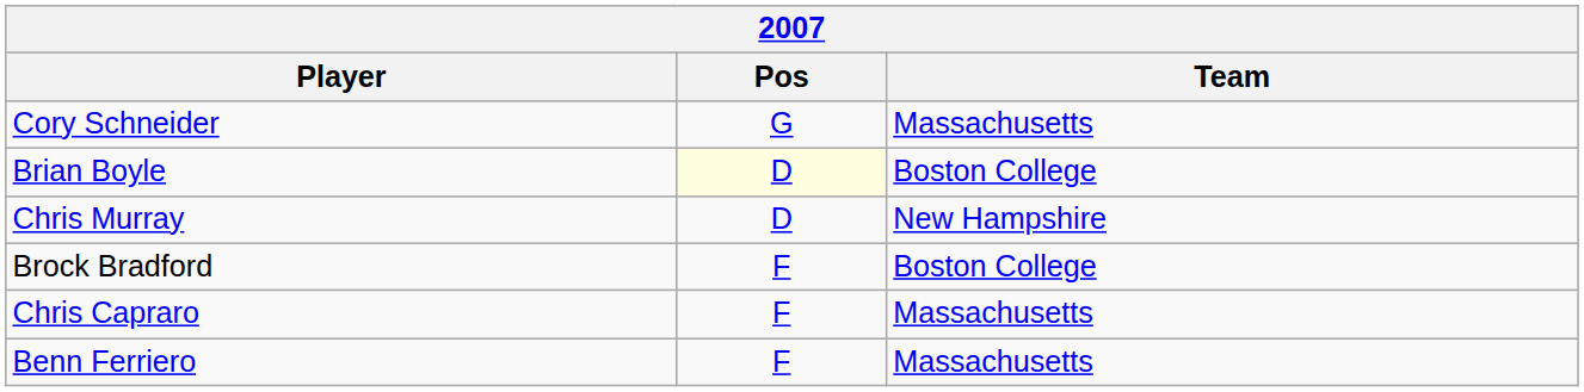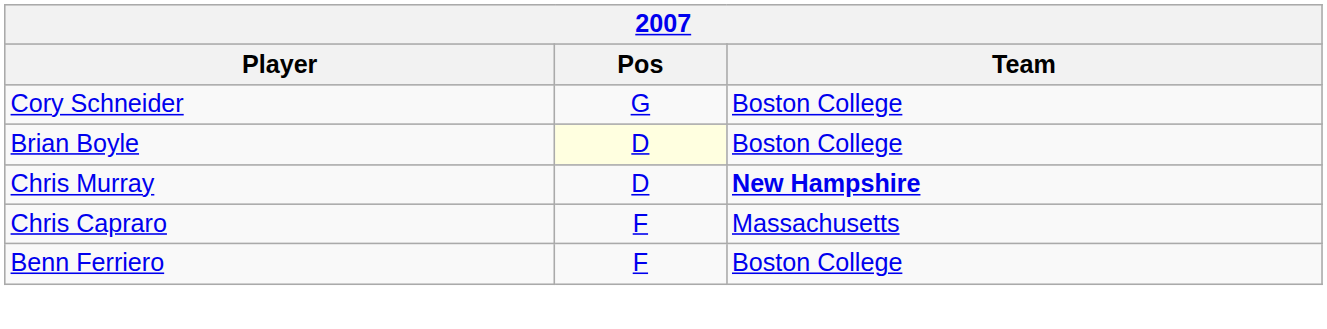 <table class="wikitable" width=95%>
 <tr>
 <th colspan=3><a href='#'>2007</a></th>
 </tr>
 <tr>
 <th>Player</th>
 <th>Pos</th>
 <th>Team</th>
 </tr>
 <tr>
 <td><a href='#'>Cory Schneider</a></td>
 <td align=center><a href='#'>G</a></td>
-<td><a href='#'>Massachusetts</a></td>
+<td><a href='#'>Boston College</a></td>
 </tr>
 <tr>
 <td><a href='#'>Brian Boyle</a></td>
 <td align=center style="background: lightyellow;"><a href='#'>D</a></td>
 <td><a href='#'>Boston College</a></td>
 </tr>
 <tr>
 <td><a href='#'>Chris Murray</a></td>
 <td align=center><a href='#'>D</a></td>
-<td><a href='#'>New Hampshire</a></td>
-</tr>
-<tr>
-<td>Brock Bradford</td>
-<td align=center><a href='#'>F</a></td>
-<td><a href='#'>Boston College</a></td>
+<td><strong><a href='#'>New Hampshire</a></strong></td>
 </tr>
 <tr>
 <td><a href='#'>Chris Capraro</a></td>
 <td align=center><a href='#'>F</a></td>
 <td><a href='#'>Massachusetts</a></td>
 </tr>
 <tr>
 <td><a href='#'>Benn Ferriero</a></td>
 <td align=center><a href='#'>F</a></td>
-<td><a href='#'>Massachusetts</a></td>
+<td><a href='#'>Boston College</a></td>
 </tr>
 </table>
